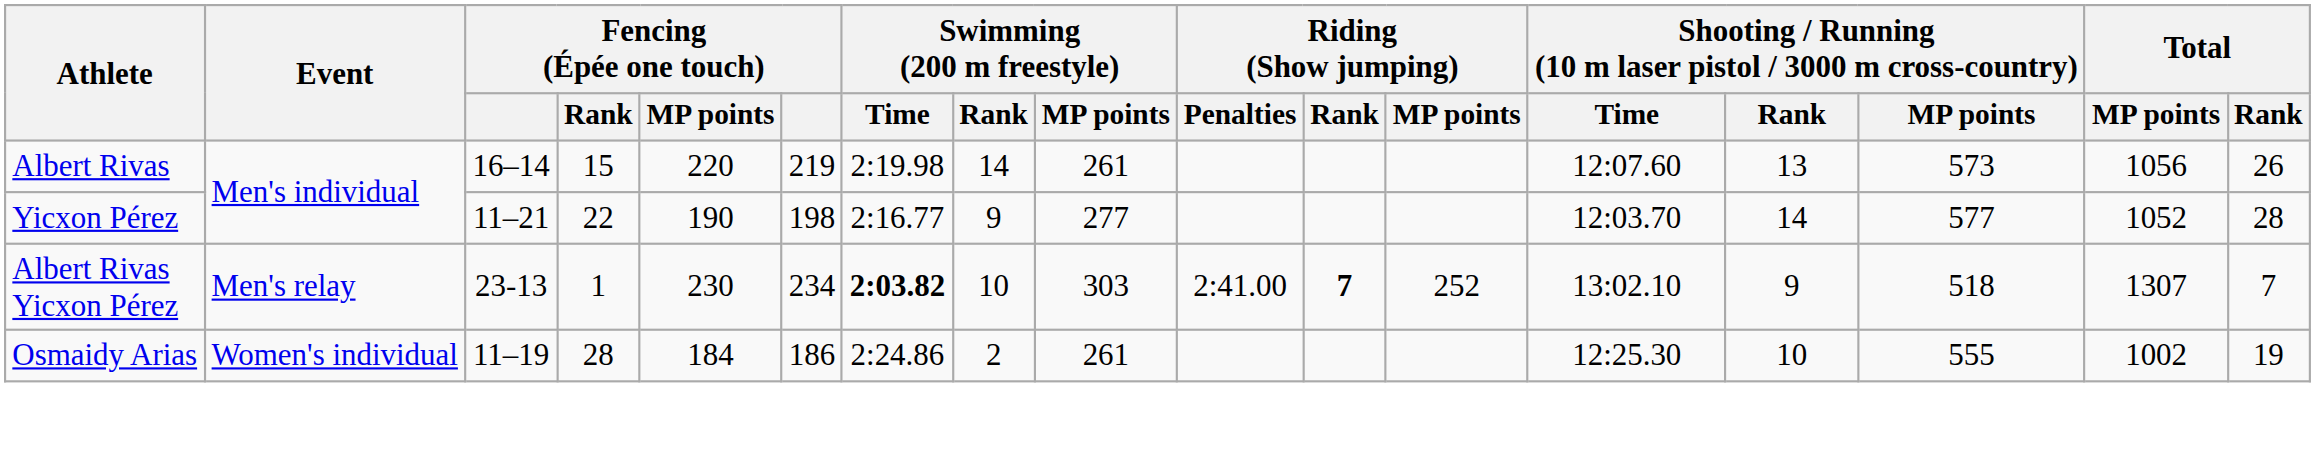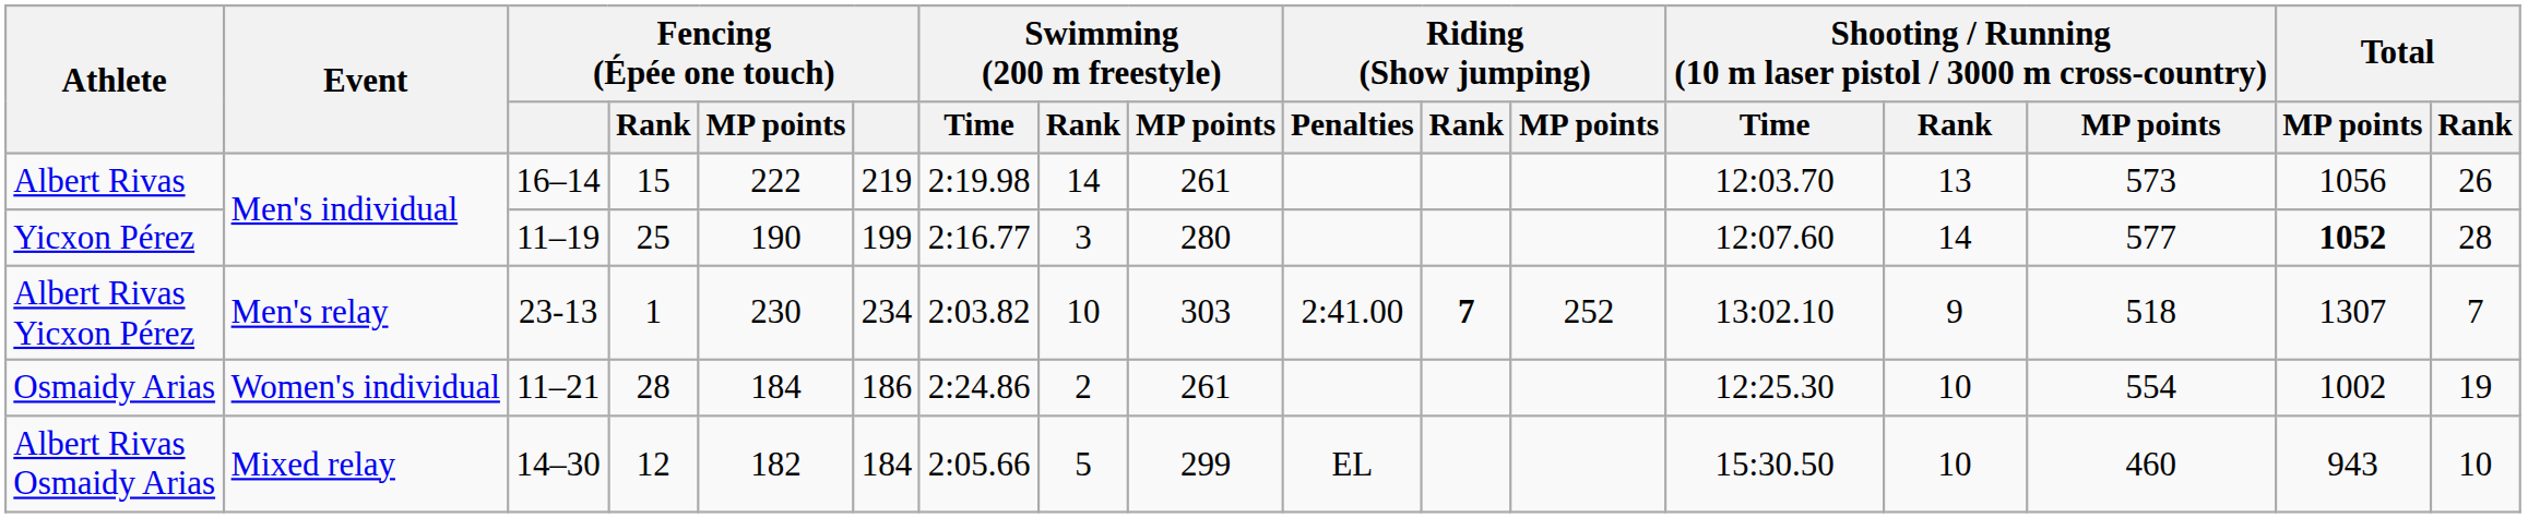 <table class=wikitable style=font-size:90%;text-align:center>
 <tr>
 <th rowspan=2>Athlete</th>
 <th rowspan=2>Event</th>
 <th colspan=4>Fencing<br><span>(Épée one touch)</span></th>
 <th colspan=3>Swimming<br><span>(200 m freestyle)</span></th>
 <th colspan=3>Riding<br><span>(Show jumping)</span></th>
 <th colspan=3>Shooting / Running<br><span>(10 m laser pistol / 3000 m cross-country)</span></th>
 <th colspan=2>Total</th>
 </tr>
 <tr style=font-size:95%>
 <th></th>
 <th>Rank</th>
 <th>MP points</th>
 <th></th>
 <th>Time</th>
 <th>Rank</th>
 <th>MP points</th>
 <th>Penalties</th>
 <th>Rank</th>
 <th>MP points</th>
 <th>Time</th>
 <th>Rank</th>
 <th>MP points</th>
 <th>MP points</th>
 <th>Rank</th>
 </tr>
 <tr>
 <td align=left><a href='#'>Albert Rivas</a></td>
 <td align=left rowspan=2><a href='#'>Men's individual</a></td>
 <td>16–14</td>
 <td>15</td>
-<td>220</td>
+<td>222</td>
 <td>219</td>
 <td>2:19.98</td>
 <td>14</td>
 <td>261</td>
 <td></td>
 <td></td>
 <td></td>
-<td>12:07.60</td>
+<td>12:03.70</td>
 <td>13</td>
 <td>573</td>
 <td>1056</td>
 <td>26</td>
 </tr>
 <tr>
 <td align=left><a href='#'>Yicxon Pérez</a></td>
-<td>11–21</td>
-<td>22</td>
+<td>11–19</td>
+<td>25</td>
 <td>190</td>
-<td>198</td>
+<td>199</td>
 <td>2:16.77</td>
-<td>9</td>
-<td>277</td>
+<td>3</td>
+<td>280</td>
 <td></td>
 <td></td>
 <td></td>
-<td>12:03.70</td>
+<td>12:07.60</td>
 <td>14</td>
 <td>577</td>
-<td>1052</td>
+<td><strong>1052</strong></td>
 <td>28</td>
 </tr>
 <tr>
 <td align=left><a href='#'>Albert Rivas</a><br><a href='#'>Yicxon Pérez</a></td>
 <td align=left><a href='#'>Men's relay</a></td>
 <td>23-13</td>
 <td>1</td>
 <td>230</td>
 <td>234</td>
-<td><strong>2:03.82</strong></td>
+<td>2:03.82</td>
 <td>10</td>
 <td>303</td>
 <td>2:41.00</td>
 <td><strong>7</strong></td>
 <td>252</td>
 <td>13:02.10</td>
 <td>9</td>
 <td>518</td>
 <td>1307</td>
 <td>7</td>
 </tr>
 <tr>
 <td align=left><a href='#'>Osmaidy Arias</a></td>
 <td align=left><a href='#'>Women's individual</a></td>
-<td>11–19</td>
+<td>11–21</td>
 <td>28</td>
 <td>184</td>
 <td>186</td>
 <td>2:24.86</td>
 <td>2</td>
 <td>261</td>
 <td></td>
 <td></td>
 <td></td>
 <td>12:25.30</td>
 <td>10</td>
-<td>555</td>
+<td>554</td>
 <td>1002</td>
 <td>19</td>
 </tr>
+<tr>
+<td align=left><a href='#'>Albert Rivas</a><br><a href='#'>Osmaidy Arias</a></td>
+<td align=left><a href='#'>Mixed relay</a></td>
+<td>14–30</td>
+<td>12</td>
+<td>182</td>
+<td>184</td>
+<td>2:05.66</td>
+<td>5</td>
+<td>299</td>
+<td>EL</td>
+<td></td>
+<td></td>
+<td>15:30.50</td>
+<td>10</td>
+<td>460</td>
+<td>943</td>
+<td>10</td>
+</tr>
 </table>
